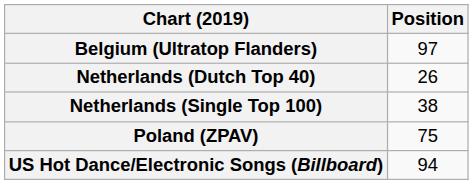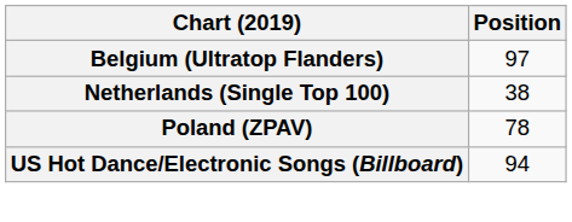 <table class="wikitable sortable plainrowheaders" style="text-align:center">
 <tr>
 <th scope="col">Chart (2019)</th>
 <th scope="col">Position</th>
 </tr>
 <tr>
 <th scope="row">Belgium (Ultratop Flanders)</th>
 <td>97</td>
 </tr>
 <tr>
-<th scope="row">Netherlands (Dutch Top 40)</th>
-<td>26</td>
-</tr>
-<tr>
 <th scope="row">Netherlands (Single Top 100)</th>
 <td>38</td>
 </tr>
 <tr>
 <th scope="row">Poland (ZPAV)</th>
-<td>75</td>
+<td>78</td>
 </tr>
 <tr>
 <th scope="row">US Hot Dance/Electronic Songs (<em>Billboard</em>)</th>
 <td>94</td>
 </tr>
 </table>
